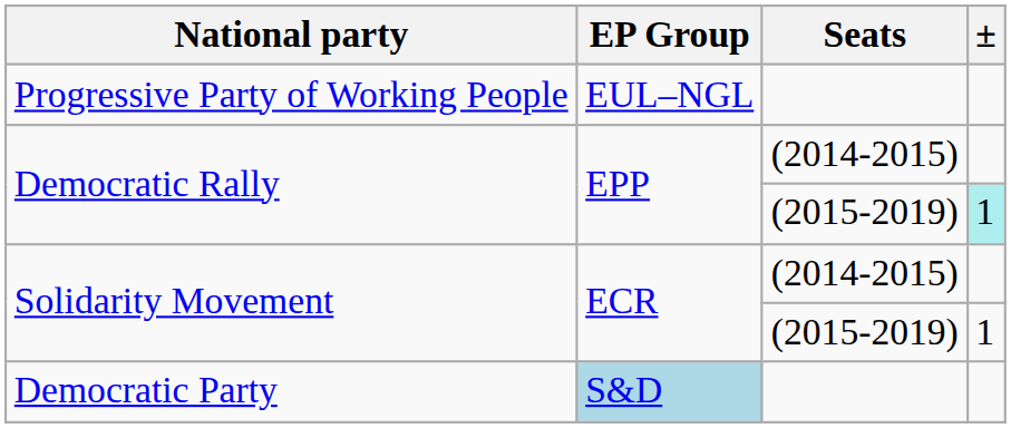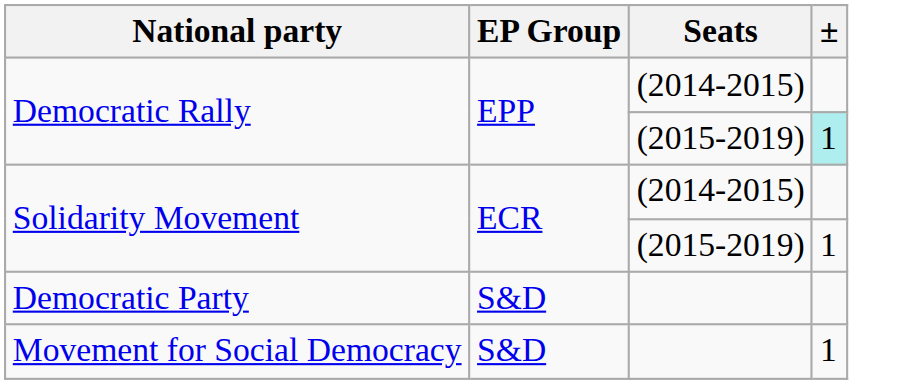 <table class="wikitable">
 <tr>
 <th>National party</th>
 <th>EP Group</th>
 <th>Seats</th>
 <th>±</th>
-</tr>
-<tr>
-<td> <a href='#'>Progressive Party of Working People</a></td>
-<td> <a href='#'>EUL–NGL</a></td>
-<td></td>
-<td></td>
 </tr>
 <tr>
 <td rowspan="2"> <a href='#'>Democratic Rally</a></td>
 <td rowspan="2"> <a href='#'>EPP</a></td>
 <td>(2014-2015)</td>
 <td></td>
 </tr>
 <tr>
 <td>(2015-2019)</td>
 <td style="background: paleturquoise;"> 1</td>
 </tr>
 <tr>
 <td rowspan="2"> <a href='#'>Solidarity Movement</a></td>
 <td rowspan="2"> <a href='#'>ECR</a></td>
 <td>(2014-2015)</td>
 <td></td>
 </tr>
 <tr>
 <td>(2015-2019)</td>
 <td> 1</td>
 </tr>
 <tr>
 <td> <a href='#'>Democratic Party</a></td>
-<td style="background: lightblue;"> <a href='#'>S&D</a></td>
+<td> <a href='#'>S&D</a></td>
 <td></td>
 <td></td>
 </tr>
+<tr>
+<td> <a href='#'>Movement for Social Democracy</a></td>
+<td> <a href='#'>S&D</a></td>
+<td></td>
+<td> 1</td>
+</tr>
 </table>
